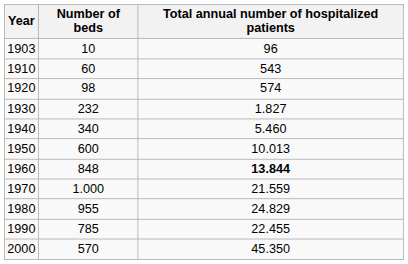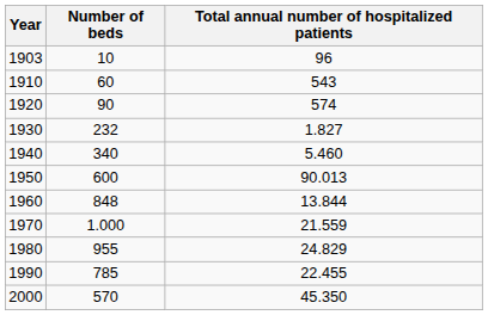 <table class="wikitable" style="font-size:100%;width:40%;text-align:center;">
 <tr>
 <th>Year</th>
 <th>Number of beds</th>
 <th>Total annual number of hospitalized patients</th>
 </tr>
 <tr>
 <td>1903</td>
 <td>10</td>
 <td>96</td>
 </tr>
 <tr>
 <td>1910</td>
 <td>60</td>
 <td>543</td>
 </tr>
 <tr>
 <td>1920</td>
-<td>98</td>
+<td>90</td>
 <td>574</td>
 </tr>
 <tr>
 <td>1930</td>
 <td>232</td>
 <td>1.827</td>
 </tr>
 <tr>
 <td>1940</td>
 <td>340</td>
 <td>5.460</td>
 </tr>
 <tr>
 <td>1950</td>
 <td>600</td>
-<td>10.013</td>
+<td>90.013</td>
 </tr>
 <tr>
 <td>1960</td>
 <td>848</td>
-<td><strong>13.844</strong></td>
+<td>13.844</td>
 </tr>
 <tr>
 <td>1970</td>
 <td>1.000</td>
 <td>21.559</td>
 </tr>
 <tr>
 <td>1980</td>
 <td>955</td>
 <td>24.829</td>
 </tr>
 <tr>
 <td>1990</td>
 <td>785</td>
 <td>22.455</td>
 </tr>
 <tr>
 <td>2000</td>
 <td>570</td>
 <td>45.350</td>
 </tr>
 </table>
